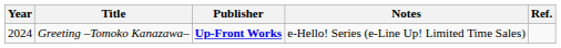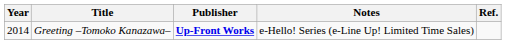 <table class="wikitable">
 <tr>
 <th>Year</th>
 <th>Title</th>
 <th>Publisher</th>
 <th>Notes</th>
 <th>Ref.</th>
 </tr>
 <tr>
-<td>2024</td>
+<td>2014</td>
 <td><em>Greeting –Tomoko Kanazawa–</em></td>
 <td><strong><a href='#'>Up-Front Works</a></strong></td>
 <td>e-Hello! Series (e-Line Up! Limited Time Sales)</td>
 <td></td>
 </tr>
 </table>
